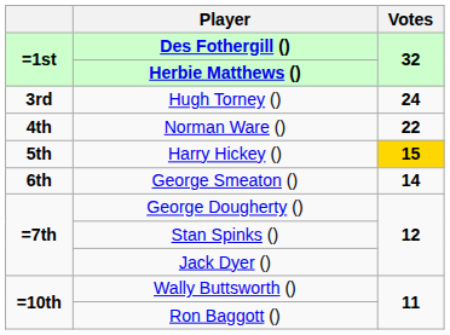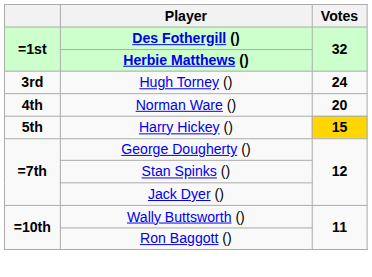 <table class="wikitable" style="text-align: center; font-size: 90%;">
 <tr>
 <th width="50"></th>
 <th width="250">Player</th>
 <th width="50">Votes</th>
 </tr>
 <tr style="background: #CCFFCC; font-weight: bold;" |>
 <td rowspan=2><strong>=1st</strong></td>
 <td><a href='#'>Des Fothergill</a> ()</td>
 <td rowspan=2><strong>32</strong></td>
 </tr>
 <tr style="background: #CCFFCC; font-weight: bold;" |>
 <td><a href='#'>Herbie Matthews</a> ()</td>
 </tr>
 <tr>
 <td><strong>3rd</strong></td>
 <td><a href='#'>Hugh Torney</a> ()</td>
 <td><strong>24</strong></td>
 </tr>
 <tr>
 <td><strong>4th</strong></td>
 <td><a href='#'>Norman Ware</a> ()</td>
-<td><strong>22</strong></td>
+<td><strong>20</strong></td>
 </tr>
 <tr>
 <td><strong>5th</strong></td>
 <td><a href='#'>Harry Hickey</a> ()</td>
 <td style="background: gold;"><strong>15</strong></td>
-</tr>
-<tr>
-<td><strong>6th</strong></td>
-<td><a href='#'>George Smeaton</a> ()</td>
-<td><strong>14</strong></td>
 </tr>
 <tr>
 <td rowspan=3><strong>=7th</strong></td>
 <td><a href='#'>George Dougherty</a> ()</td>
 <td rowspan=3><strong>12</strong></td>
 </tr>
 <tr>
 <td><a href='#'>Stan Spinks</a> ()</td>
 </tr>
 <tr>
 <td><a href='#'>Jack Dyer</a> ()</td>
 </tr>
 <tr>
 <td rowspan=2><strong>=10th</strong></td>
 <td><a href='#'>Wally Buttsworth</a> ()</td>
 <td rowspan=2><strong>11</strong></td>
 </tr>
 <tr>
 <td><a href='#'>Ron Baggott</a> ()</td>
 </tr>
 </table>
